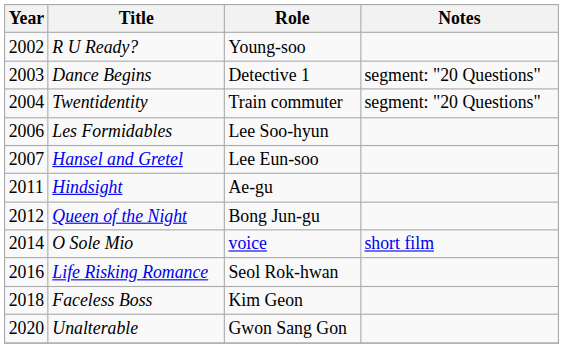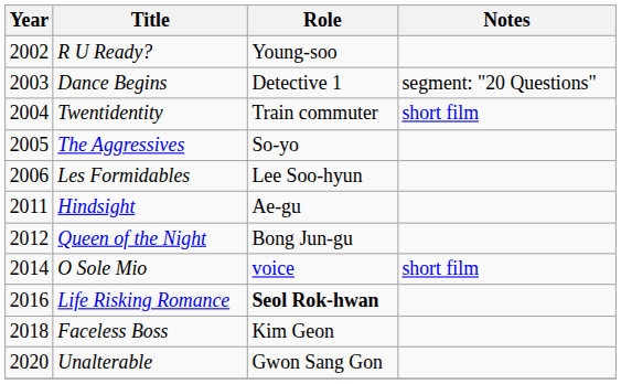 <table class="wikitable" style="width:500px">
 <tr>
 <th width=10>Year</th>
 <th>Title</th>
 <th>Role</th>
 <th>Notes</th>
 </tr>
 <tr>
 <td>2002</td>
 <td><em>R U Ready?</em></td>
 <td>Young-soo</td>
 <td></td>
 </tr>
 <tr>
 <td>2003</td>
 <td><em>Dance Begins</em></td>
 <td>Detective 1</td>
 <td>segment: "20 Questions"</td>
 </tr>
 <tr>
 <td>2004</td>
 <td><em>Twentidentity</em></td>
 <td>Train commuter</td>
-<td>segment: "20 Questions"</td>
+<td><a href='#'>short film</a></td>
+</tr>
+<tr>
+<td>2005</td>
+<td><em><a href='#'>The Aggressives</a></em></td>
+<td>So-yo</td>
+<td></td>
 </tr>
 <tr>
 <td>2006</td>
 <td><em>Les Formidables</em></td>
 <td>Lee Soo-hyun</td>
-<td></td>
-</tr>
-<tr>
-<td>2007</td>
-<td><em><a href='#'>Hansel and Gretel</a></em></td>
-<td>Lee Eun-soo</td>
 <td></td>
 </tr>
 <tr>
 <td>2011</td>
 <td><em><a href='#'>Hindsight</a></em></td>
 <td>Ae-gu</td>
 <td></td>
 </tr>
 <tr>
 <td>2012</td>
 <td><em><a href='#'>Queen of the Night</a></em></td>
 <td>Bong Jun-gu</td>
 <td></td>
 </tr>
 <tr>
 <td>2014</td>
 <td><em>O Sole Mio</em></td>
 <td><a href='#'>voice</a></td>
 <td><a href='#'>short film</a></td>
 </tr>
 <tr>
 <td>2016</td>
 <td><em><a href='#'>Life Risking Romance</a></em></td>
-<td>Seol Rok-hwan</td>
+<td><strong>Seol Rok-hwan</strong></td>
 <td></td>
 </tr>
 <tr>
 <td>2018</td>
 <td><em>Faceless Boss</em></td>
 <td>Kim Geon</td>
 <td></td>
 </tr>
 <tr>
 <td>2020</td>
 <td><em>Unalterable</em></td>
 <td>Gwon Sang Gon</td>
 <td></td>
 </tr>
 <tr>
 </tr>
 </table>
